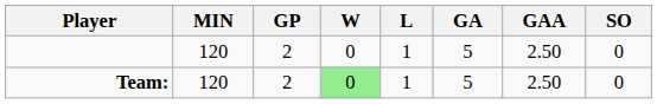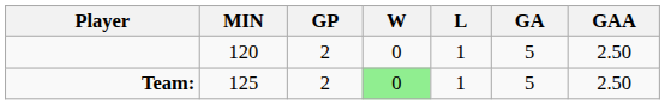 <table class="wikitable sortable" width="60%">
 <tr>
 <th bgcolor="#DDDDFF" width="10%">Player</th>
 <th width="3%" bgcolor="#DDDDFF" title="Minutes played">MIN</th>
 <th width="3%" bgcolor="#DDDDFF" title="Games played in">GP</th>
 <th width="3%" bgcolor="#DDDDFF" title="Wins">W</th>
 <th width="3%" bgcolor="#DDDDFF"title="Losses">L</th>
 <th width="3%" bgcolor="#DDDDFF" title="Goals against">GA</th>
 <th width="3%" bgcolor="#DDDDFF" title="Goals against average">GAA</th>
-<th width="3%" bgcolor="#DDDDFF" title="Shut-outs">SO</th>
 </tr>
 <tr align="center">
 <td align="right"></td>
 <td>120</td>
 <td>2</td>
 <td>0</td>
 <td>1</td>
 <td>5</td>
 <td>2.50</td>
-<td>0</td>
 </tr>
 <tr align="center">
 <td align="right"><strong>Team:</strong></td>
-<td>120</td>
+<td>125</td>
 <td>2</td>
 <td style="background: lightgreen;">0</td>
 <td>1</td>
 <td>5</td>
 <td>2.50</td>
-<td>0</td>
 </tr>
 </table>
